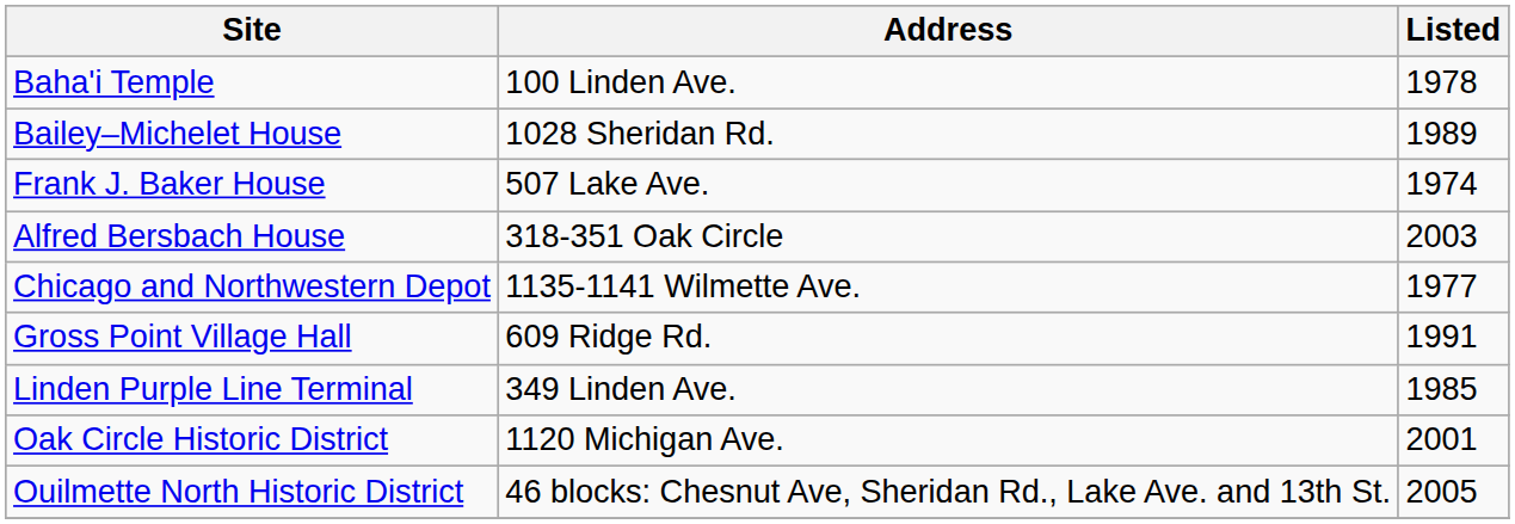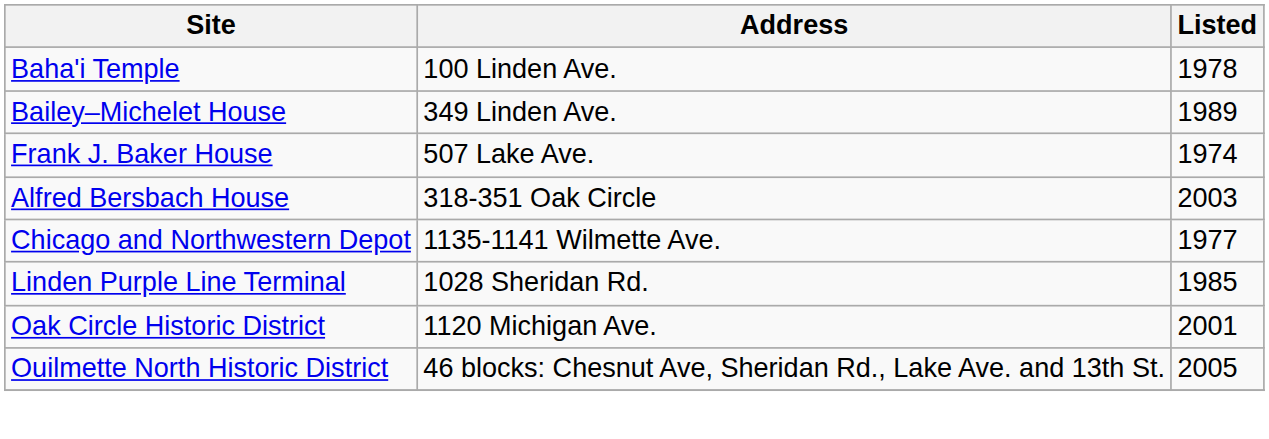 <table class = "wikitable">
 <tr>
 <th>Site</th>
 <th>Address</th>
 <th>Listed</th>
 </tr>
 <tr>
 <td align="left"><a href='#'>Baha'i Temple</a></td>
 <td align="left">100 Linden Ave.</td>
 <td align="left">1978</td>
 </tr>
 <tr>
 <td align="left"><a href='#'>Bailey–Michelet House</a></td>
-<td align="left">1028 Sheridan Rd.</td>
+<td align="left">349 Linden Ave.</td>
 <td align="left">1989</td>
 </tr>
 <tr>
 <td align="left"><a href='#'>Frank J. Baker House</a></td>
 <td align="left">507 Lake Ave.</td>
 <td align="left">1974</td>
 </tr>
 <tr>
 <td align="left"><a href='#'>Alfred Bersbach House</a></td>
 <td align="left">318-351 Oak Circle</td>
 <td align="left">2003</td>
 </tr>
 <tr>
 <td align="left"><a href='#'>Chicago and Northwestern Depot</a></td>
 <td align="left">1135-1141 Wilmette Ave.</td>
 <td align="left">1977</td>
 </tr>
 <tr>
-<td align="left"><a href='#'>Gross Point Village Hall</a></td>
-<td align="left">609 Ridge Rd.</td>
-<td align="left">1991</td>
-</tr>
-<tr>
 <td align="left"><a href='#'>Linden Purple Line Terminal</a></td>
-<td align="left">349 Linden Ave.</td>
+<td align="left">1028 Sheridan Rd.</td>
 <td align="left">1985</td>
 </tr>
 <tr>
 <td align="left"><a href='#'>Oak Circle Historic District</a></td>
 <td align="left">1120 Michigan Ave.</td>
 <td align="left">2001</td>
 </tr>
 <tr>
 <td align="left"><a href='#'>Ouilmette North Historic District</a></td>
 <td align="left">46 blocks: Chesnut Ave, Sheridan Rd., Lake Ave. and 13th St.</td>
 <td align="left">2005</td>
 </tr>
 <tr>
 </tr>
 </table>
